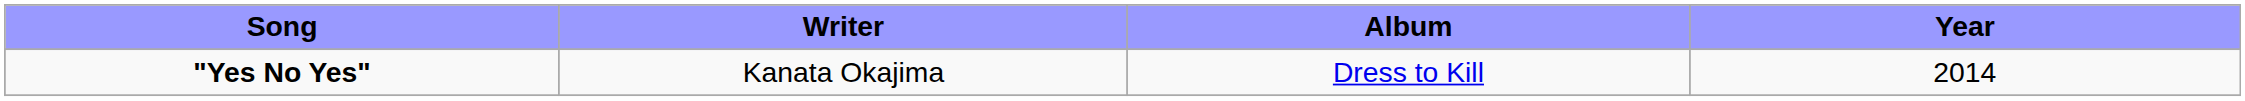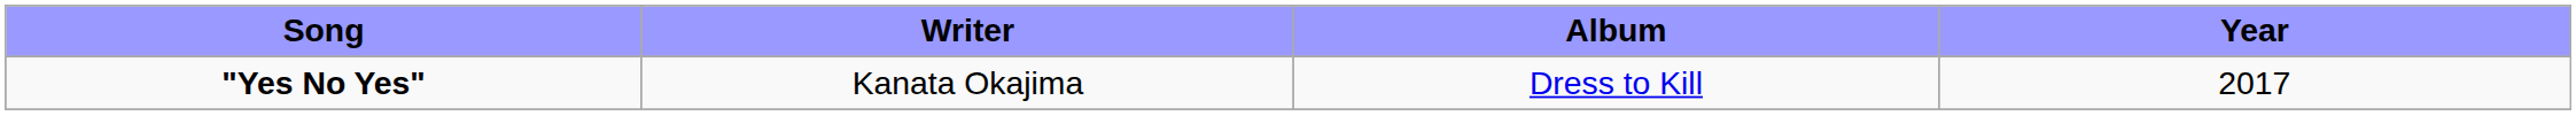 <table class="wikitable" style="margin:0.5em auto; clear:both; text-align:center; width:100%">
 <tr>
 <th width="500" style="background: #99F;">Song</th>
 <th width="500" style="background: #99F;">Writer</th>
 <th width="500" style="background: #99F;">Album</th>
 <th width="500" style="background: #99F;">Year</th>
 </tr>
 <tr>
 <td><strong>"Yes No Yes"</strong></td>
 <td>Kanata Okajima</td>
 <td><a href='#'>Dress to Kill</a></td>
-<td>2014</td>
+<td>2017</td>
 </tr>
 </table>
